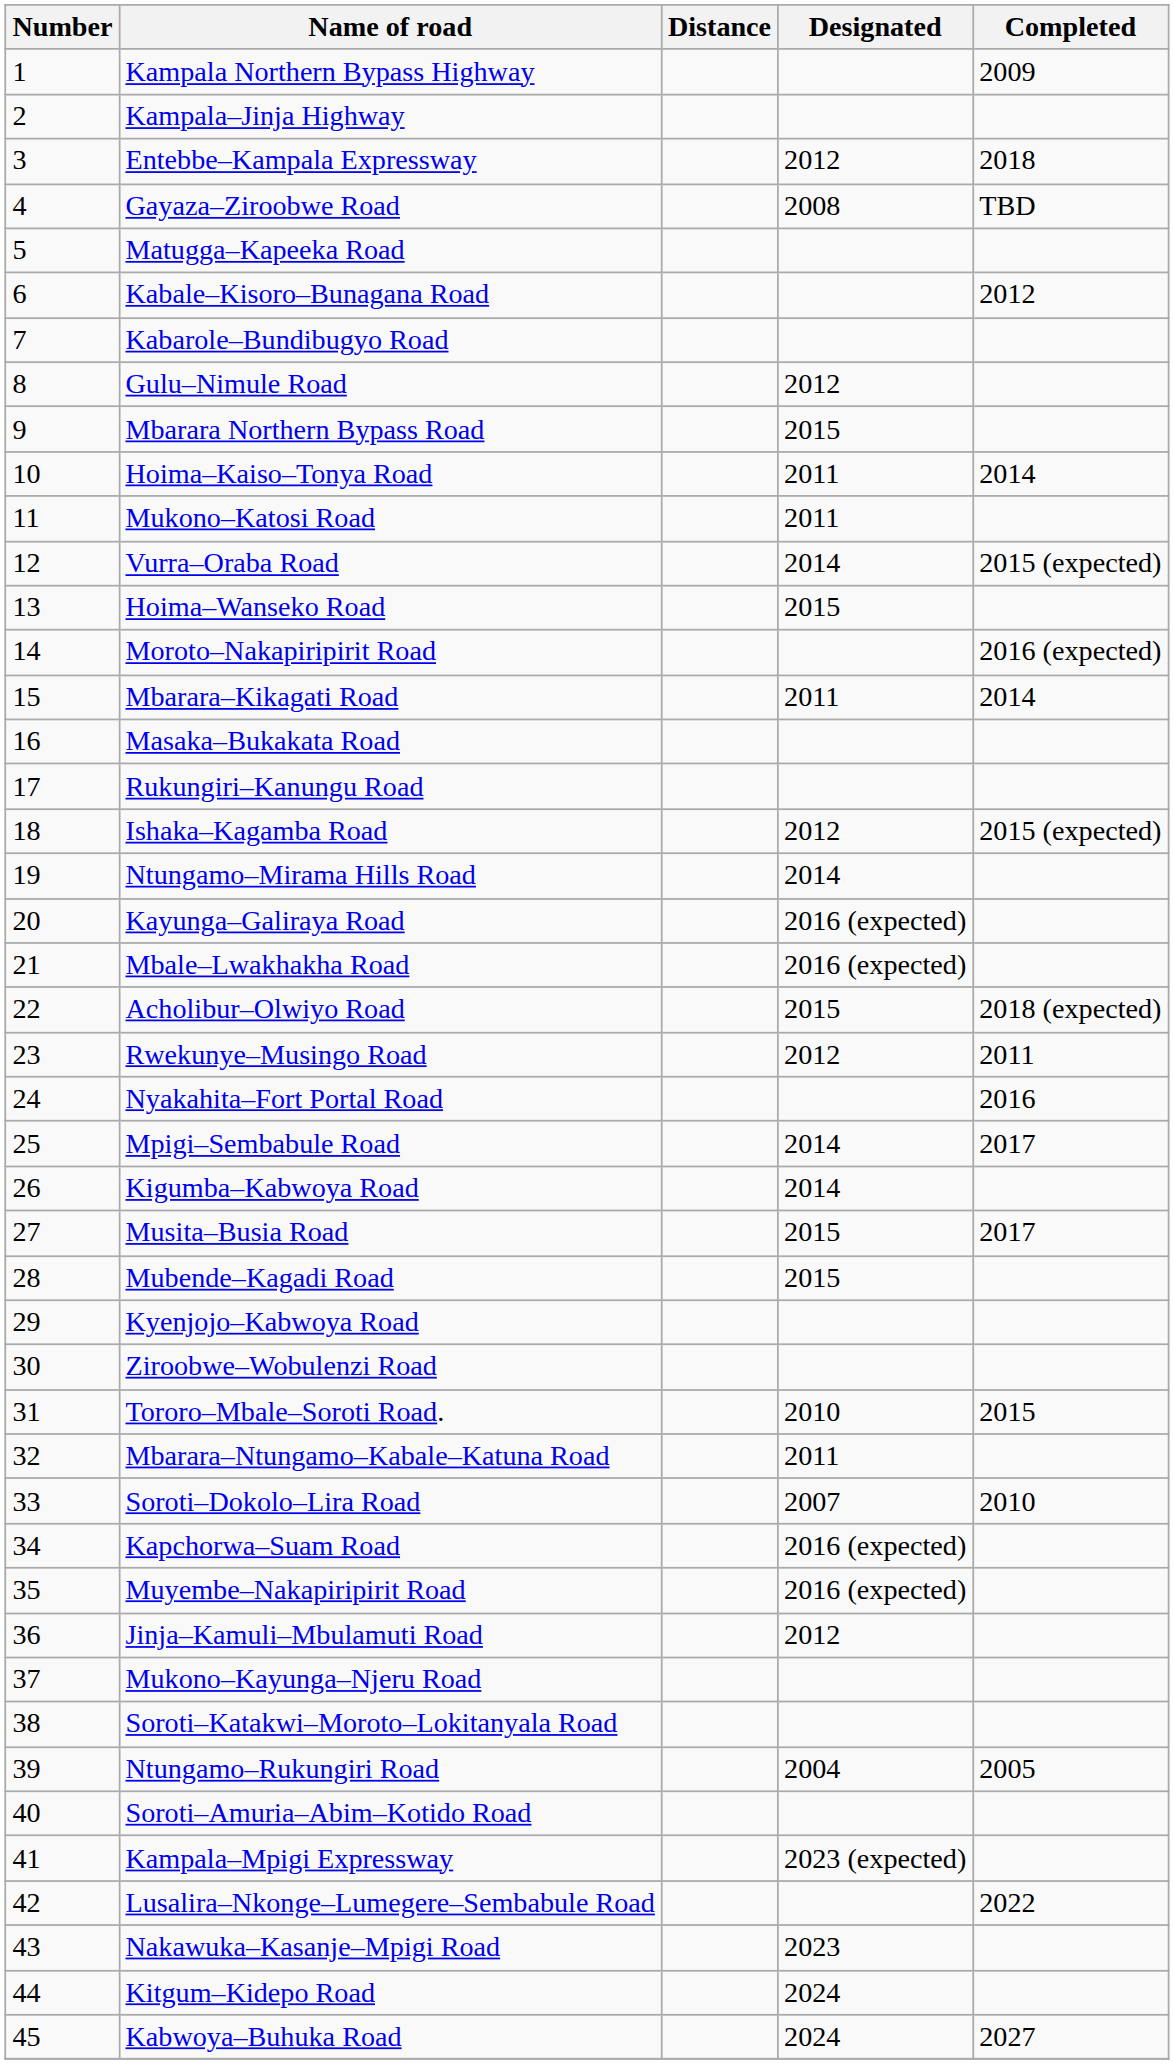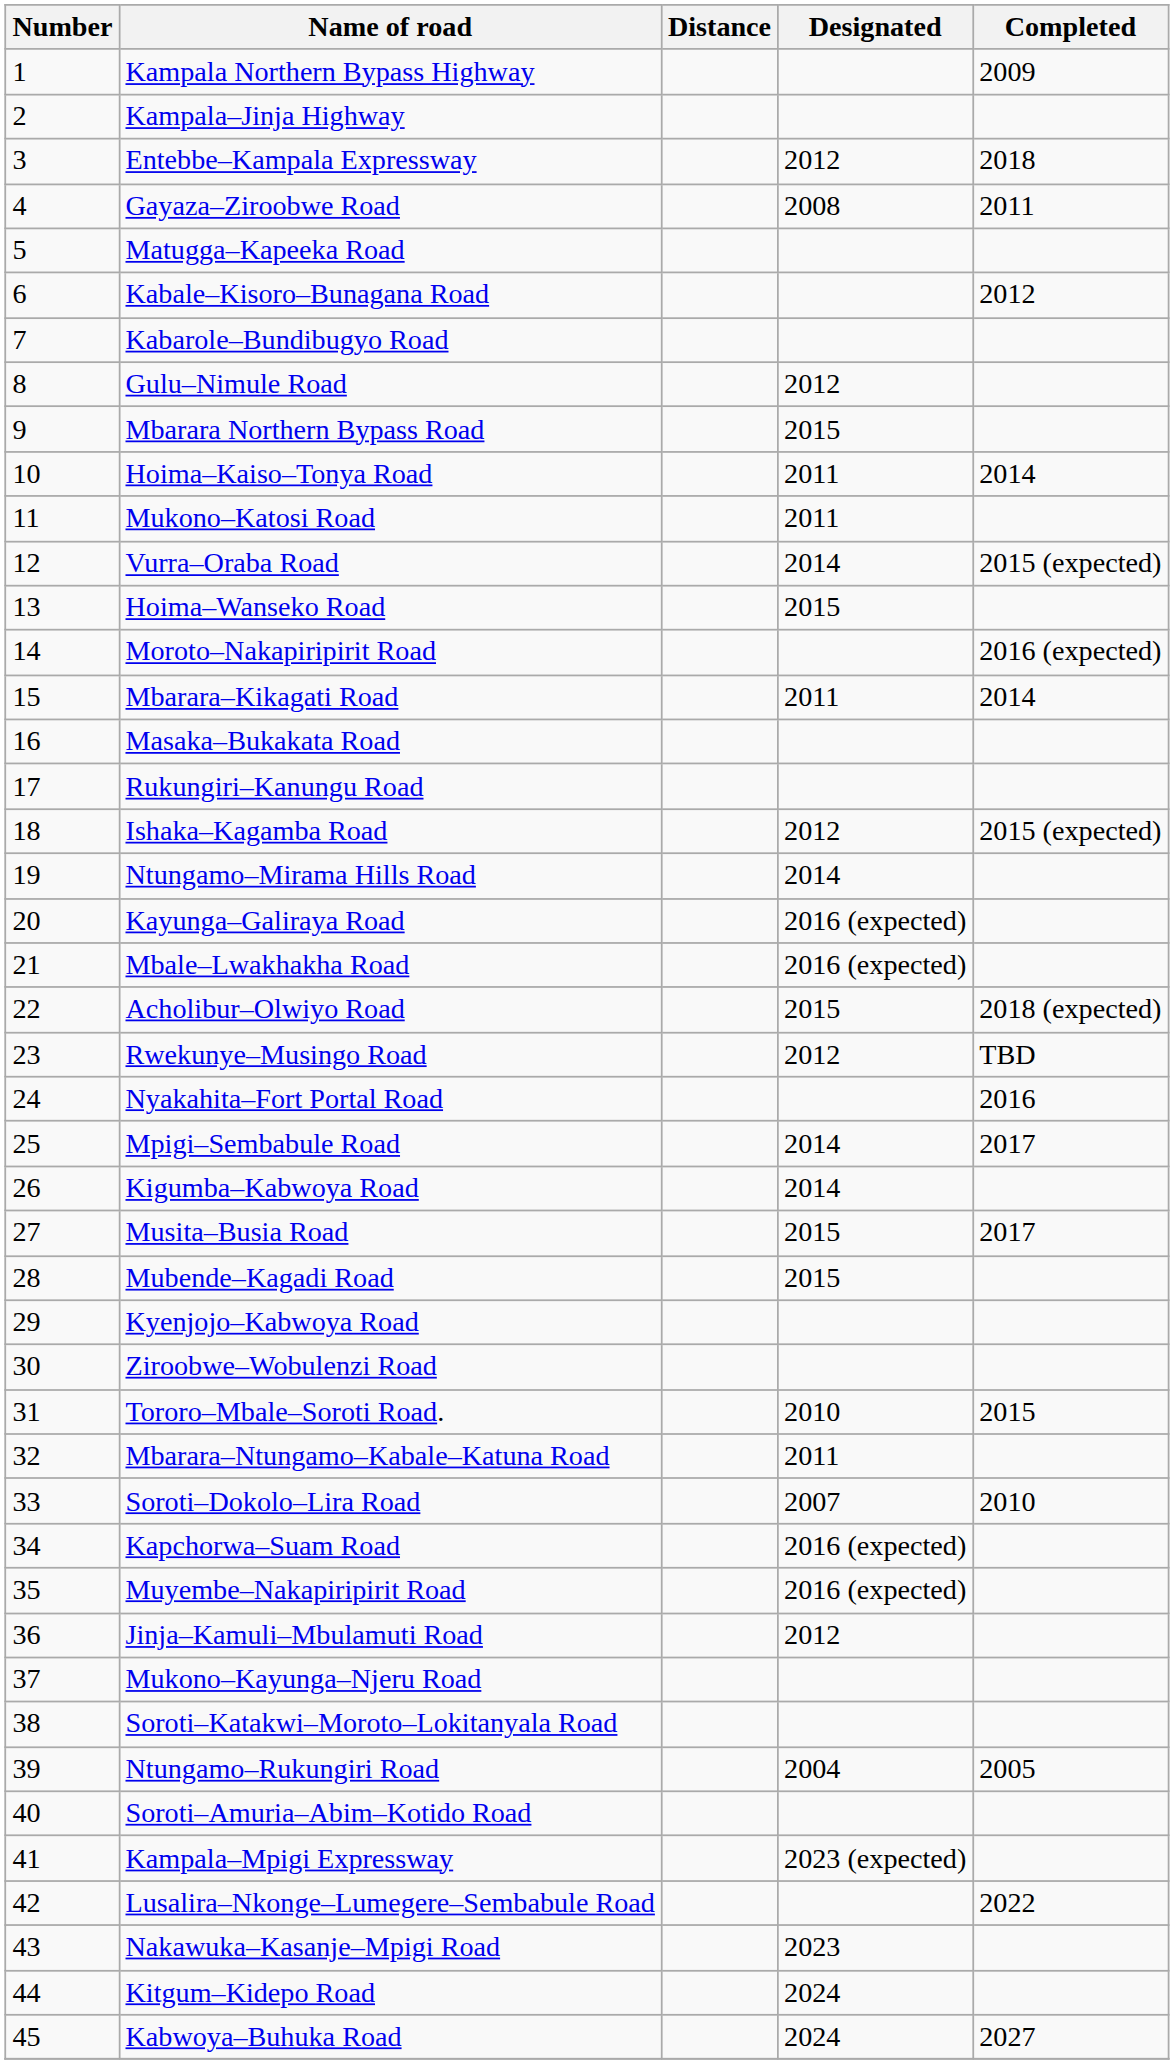 <table class="wikitable sortable" style="margin: 0.5em auto">
 <tr>
 <th>Number</th>
 <th>Name of road</th>
 <th>Distance</th>
 <th>Designated</th>
 <th>Completed</th>
 </tr>
 <tr>
 <td>1</td>
 <td><a href='#'>Kampala Northern Bypass Highway</a></td>
 <td></td>
 <td></td>
 <td>2009</td>
 </tr>
 <tr>
 <td>2</td>
 <td><a href='#'>Kampala–Jinja Highway</a></td>
 <td></td>
 <td></td>
 <td></td>
 </tr>
 <tr>
 <td>3</td>
 <td><a href='#'>Entebbe–Kampala Expressway</a></td>
 <td></td>
 <td>2012</td>
 <td>2018 </td>
 </tr>
 <tr>
 <td>4</td>
 <td><a href='#'>Gayaza–Ziroobwe Road</a></td>
 <td></td>
 <td>2008</td>
-<td>TBD</td>
+<td>2011</td>
 </tr>
 <tr>
 <td>5</td>
 <td><a href='#'>Matugga–Kapeeka Road</a></td>
 <td></td>
 <td></td>
 <td></td>
 </tr>
 <tr>
 <td>6</td>
 <td><a href='#'>Kabale–Kisoro–Bunagana Road</a></td>
 <td></td>
 <td></td>
 <td>2012</td>
 </tr>
 <tr>
 <td>7</td>
 <td><a href='#'>Kabarole–Bundibugyo Road</a></td>
 <td></td>
 <td></td>
 <td></td>
 </tr>
 <tr>
 <td>8</td>
 <td><a href='#'>Gulu–Nimule Road</a></td>
 <td></td>
 <td>2012</td>
 <td></td>
 </tr>
 <tr>
 <td>9</td>
 <td><a href='#'>Mbarara Northern Bypass Road</a></td>
 <td></td>
 <td>2015</td>
 <td></td>
 </tr>
 <tr>
 <td>10</td>
 <td><a href='#'>Hoima–Kaiso–Tonya Road</a></td>
 <td></td>
 <td>2011</td>
 <td>2014</td>
 </tr>
 <tr>
 <td>11</td>
 <td><a href='#'>Mukono–Katosi Road</a></td>
 <td></td>
 <td>2011</td>
 <td></td>
 </tr>
 <tr>
 <td>12</td>
 <td><a href='#'>Vurra–Oraba Road</a></td>
 <td></td>
 <td>2014</td>
 <td>2015 (expected)</td>
 </tr>
 <tr>
 <td>13</td>
 <td><a href='#'>Hoima–Wanseko Road</a></td>
 <td></td>
 <td>2015</td>
 <td></td>
 </tr>
 <tr>
 <td>14</td>
 <td><a href='#'>Moroto–Nakapiripirit Road</a></td>
 <td></td>
 <td></td>
 <td>2016 (expected)</td>
 </tr>
 <tr>
 <td>15</td>
 <td><a href='#'>Mbarara–Kikagati Road</a></td>
 <td></td>
 <td>2011</td>
 <td>2014</td>
 </tr>
 <tr>
 <td>16</td>
 <td><a href='#'>Masaka–Bukakata Road</a></td>
 <td></td>
 <td></td>
 <td></td>
 </tr>
 <tr>
 <td>17</td>
 <td><a href='#'>Rukungiri–Kanungu Road</a></td>
 <td></td>
 <td></td>
 <td></td>
 </tr>
 <tr>
 <td>18</td>
 <td><a href='#'>Ishaka–Kagamba Road</a></td>
 <td></td>
 <td>2012</td>
 <td>2015 (expected)</td>
 </tr>
 <tr>
 <td>19</td>
 <td><a href='#'>Ntungamo–Mirama Hills Road</a></td>
 <td></td>
 <td>2014</td>
 <td></td>
 </tr>
 <tr>
 <td>20</td>
 <td><a href='#'>Kayunga–Galiraya Road</a></td>
 <td></td>
 <td>2016 (expected)</td>
 <td></td>
 </tr>
 <tr>
 <td>21</td>
 <td><a href='#'>Mbale–Lwakhakha Road</a></td>
 <td></td>
 <td>2016 (expected)</td>
 <td></td>
 </tr>
 <tr>
 <td>22</td>
 <td><a href='#'>Acholibur–Olwiyo Road</a></td>
 <td></td>
 <td>2015</td>
 <td>2018 (expected)</td>
 </tr>
 <tr>
 <td>23</td>
 <td><a href='#'>Rwekunye–Musingo Road</a></td>
 <td></td>
 <td>2012</td>
-<td>2011</td>
+<td>TBD</td>
 </tr>
 <tr>
 <td>24</td>
 <td><a href='#'>Nyakahita–Fort Portal Road</a></td>
 <td></td>
 <td></td>
 <td>2016</td>
 </tr>
 <tr>
 <td>25</td>
 <td><a href='#'>Mpigi–Sembabule Road</a></td>
 <td></td>
 <td>2014</td>
 <td>2017</td>
 </tr>
 <tr>
 <td>26</td>
 <td><a href='#'>Kigumba–Kabwoya Road</a></td>
 <td></td>
 <td>2014</td>
 <td></td>
 </tr>
 <tr>
 <td>27</td>
 <td><a href='#'>Musita–Busia Road</a></td>
 <td></td>
 <td>2015</td>
 <td>2017</td>
 </tr>
 <tr>
 <td>28</td>
 <td><a href='#'>Mubende–Kagadi Road</a></td>
 <td></td>
 <td>2015</td>
 <td></td>
 </tr>
 <tr>
 <td>29</td>
 <td><a href='#'>Kyenjojo–Kabwoya Road</a></td>
 <td></td>
 <td></td>
 <td></td>
 </tr>
 <tr>
 <td>30</td>
 <td><a href='#'>Ziroobwe–Wobulenzi Road</a></td>
 <td></td>
 <td></td>
 <td></td>
 </tr>
 <tr>
 <td>31</td>
 <td><a href='#'>Tororo–Mbale–Soroti Road</a>.</td>
 <td></td>
 <td>2010</td>
 <td>2015</td>
 </tr>
 <tr>
 <td>32</td>
 <td><a href='#'>Mbarara–Ntungamo–Kabale–Katuna Road</a></td>
 <td></td>
 <td>2011</td>
 <td></td>
 </tr>
 <tr>
 <td>33</td>
 <td><a href='#'>Soroti–Dokolo–Lira Road</a></td>
 <td></td>
 <td>2007</td>
 <td>2010</td>
 </tr>
 <tr>
 <td>34</td>
 <td><a href='#'>Kapchorwa–Suam Road</a></td>
 <td></td>
 <td>2016 (expected)</td>
 <td></td>
 </tr>
 <tr>
 <td>35</td>
 <td><a href='#'>Muyembe–Nakapiripirit Road</a></td>
 <td></td>
 <td>2016 (expected)</td>
 <td></td>
 </tr>
 <tr>
 <td>36</td>
 <td><a href='#'>Jinja–Kamuli–Mbulamuti Road</a></td>
 <td></td>
 <td>2012</td>
 <td></td>
 </tr>
 <tr>
 <td>37</td>
 <td><a href='#'>Mukono–Kayunga–Njeru Road</a></td>
 <td></td>
 <td></td>
 <td></td>
 </tr>
 <tr>
 <td>38</td>
 <td><a href='#'>Soroti–Katakwi–Moroto–Lokitanyala Road</a></td>
 <td></td>
 <td></td>
 <td></td>
 </tr>
 <tr>
 <td>39</td>
 <td><a href='#'>Ntungamo–Rukungiri Road</a></td>
 <td></td>
 <td>2004</td>
 <td>2005</td>
 </tr>
 <tr>
 <td>40</td>
 <td><a href='#'>Soroti–Amuria–Abim–Kotido Road</a></td>
 <td></td>
 <td></td>
 <td></td>
 </tr>
 <tr>
 <td>41</td>
 <td><a href='#'>Kampala–Mpigi Expressway</a></td>
 <td></td>
 <td>2023 (expected)</td>
 <td></td>
 </tr>
 <tr>
 <td>42</td>
 <td><a href='#'>Lusalira–Nkonge–Lumegere–Sembabule Road</a></td>
 <td></td>
 <td></td>
 <td>2022</td>
 </tr>
 <tr>
 <td>43</td>
 <td><a href='#'>Nakawuka–Kasanje–Mpigi Road</a></td>
 <td></td>
 <td>2023</td>
 <td></td>
 </tr>
 <tr>
 <td>44</td>
 <td><a href='#'>Kitgum–Kidepo Road</a></td>
 <td></td>
 <td>2024</td>
 <td></td>
 </tr>
 <tr>
 <td>45</td>
 <td><a href='#'>Kabwoya–Buhuka Road</a></td>
 <td></td>
 <td>2024</td>
 <td>2027</td>
 </tr>
 <tr>
 </tr>
 </table>
